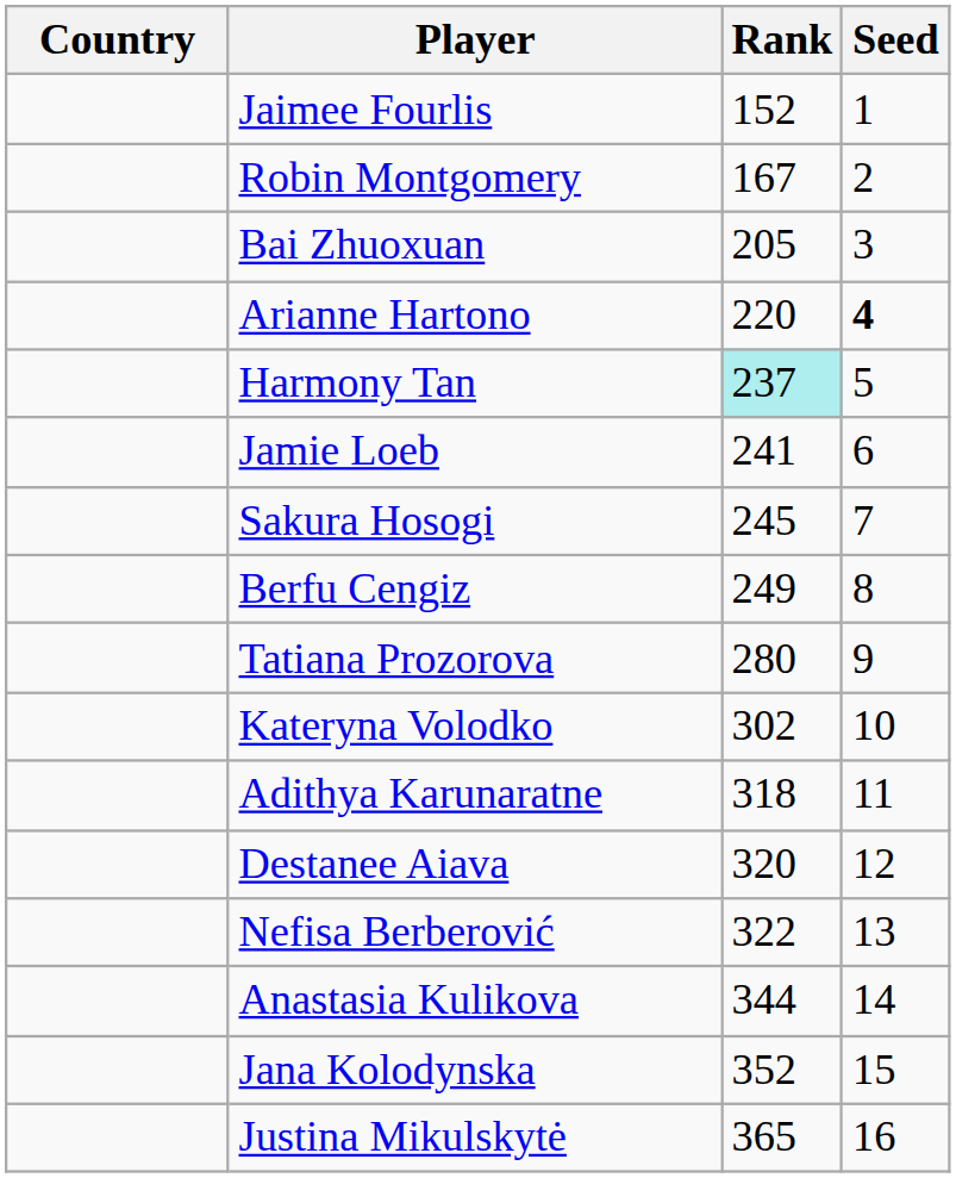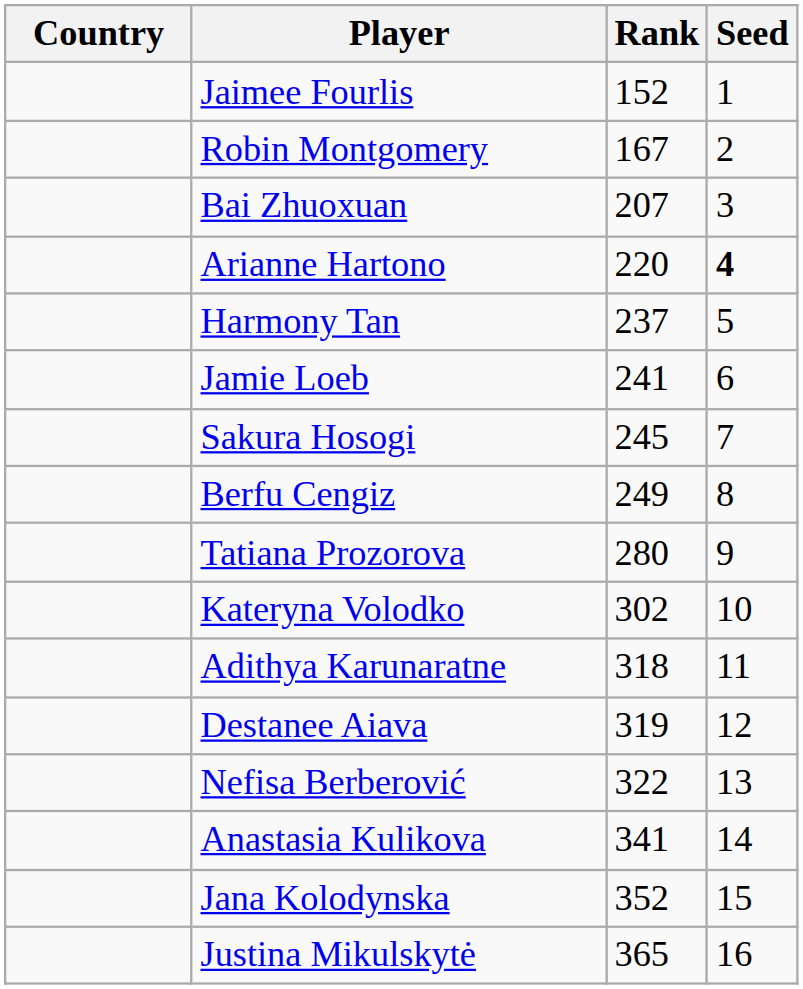 <table class="wikitable">
 <tr>
 <th width="75">Country</th>
 <th width="175">Player</th>
 <th>Rank</th>
 <th>Seed</th>
 </tr>
 <tr>
 <td></td>
 <td><a href='#'>Jaimee Fourlis</a></td>
 <td>152</td>
 <td>1</td>
 </tr>
 <tr>
 <td></td>
 <td><a href='#'>Robin Montgomery</a></td>
 <td>167</td>
 <td>2</td>
 </tr>
 <tr>
 <td></td>
 <td><a href='#'>Bai Zhuoxuan</a></td>
-<td>205</td>
+<td>207</td>
 <td>3</td>
 </tr>
 <tr>
 <td></td>
 <td><a href='#'>Arianne Hartono</a></td>
 <td>220</td>
 <td><strong>4</strong></td>
 </tr>
 <tr>
 <td></td>
 <td><a href='#'>Harmony Tan</a></td>
-<td style="background: paleturquoise;">237</td>
+<td>237</td>
 <td>5</td>
 </tr>
 <tr>
 <td></td>
 <td><a href='#'>Jamie Loeb</a></td>
 <td>241</td>
 <td>6</td>
 </tr>
 <tr>
 <td></td>
 <td><a href='#'>Sakura Hosogi</a></td>
 <td>245</td>
 <td>7</td>
 </tr>
 <tr>
 <td></td>
 <td><a href='#'>Berfu Cengiz</a></td>
 <td>249</td>
 <td>8</td>
 </tr>
 <tr>
 <td></td>
 <td><a href='#'>Tatiana Prozorova</a></td>
 <td>280</td>
 <td>9</td>
 </tr>
 <tr>
 <td></td>
 <td><a href='#'>Kateryna Volodko</a></td>
 <td>302</td>
 <td>10</td>
 </tr>
 <tr>
 <td></td>
 <td><a href='#'>Adithya Karunaratne</a></td>
 <td>318</td>
 <td>11</td>
 </tr>
 <tr>
 <td></td>
 <td><a href='#'>Destanee Aiava</a></td>
-<td>320</td>
+<td>319</td>
 <td>12</td>
 </tr>
 <tr>
 <td></td>
 <td><a href='#'>Nefisa Berberović</a></td>
 <td>322</td>
 <td>13</td>
 </tr>
 <tr>
 <td></td>
 <td><a href='#'>Anastasia Kulikova</a></td>
-<td>344</td>
+<td>341</td>
 <td>14</td>
 </tr>
 <tr>
 <td></td>
 <td><a href='#'>Jana Kolodynska</a></td>
 <td>352</td>
 <td>15</td>
 </tr>
 <tr>
 <td></td>
 <td><a href='#'>Justina Mikulskytė</a></td>
 <td>365</td>
 <td>16</td>
 </tr>
 </table>
